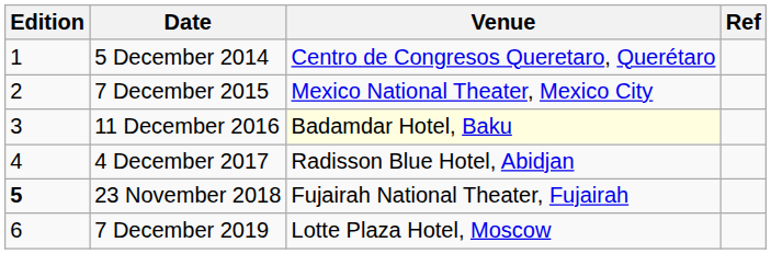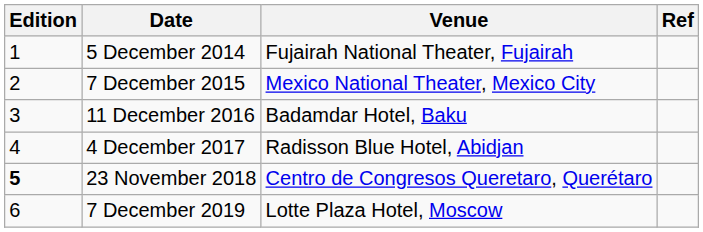 <table class="wikitable">
 <tr>
 <th>Edition</th>
 <th>Date</th>
 <th>Venue</th>
 <th>Ref</th>
 </tr>
 <tr>
 <td>1</td>
 <td>5 December 2014</td>
-<td> <a href='#'>Centro de Congresos Queretaro</a>, <a href='#'>Querétaro</a></td>
+<td> Fujairah National Theater, <a href='#'>Fujairah</a></td>
 <td></td>
 </tr>
 <tr>
 <td>2</td>
 <td>7 December 2015</td>
 <td> <a href='#'>Mexico National Theater</a>, <a href='#'>Mexico City</a></td>
 <td></td>
 </tr>
 <tr>
 <td>3</td>
 <td>11 December 2016</td>
-<td style="background: lightyellow;"> Badamdar Hotel, <a href='#'>Baku</a></td>
+<td> Badamdar Hotel, <a href='#'>Baku</a></td>
 <td></td>
 </tr>
 <tr>
 <td>4</td>
 <td>4 December 2017</td>
 <td> Radisson Blue Hotel, <a href='#'>Abidjan</a></td>
 <td></td>
 </tr>
 <tr>
 <td><strong>5</strong></td>
 <td>23 November 2018</td>
-<td> Fujairah National Theater, <a href='#'>Fujairah</a></td>
+<td> <a href='#'>Centro de Congresos Queretaro</a>, <a href='#'>Querétaro</a></td>
 <td></td>
 </tr>
 <tr>
 <td>6</td>
 <td>7 December 2019</td>
 <td> Lotte Plaza Hotel, <a href='#'>Moscow</a></td>
 <td></td>
 </tr>
 </table>
